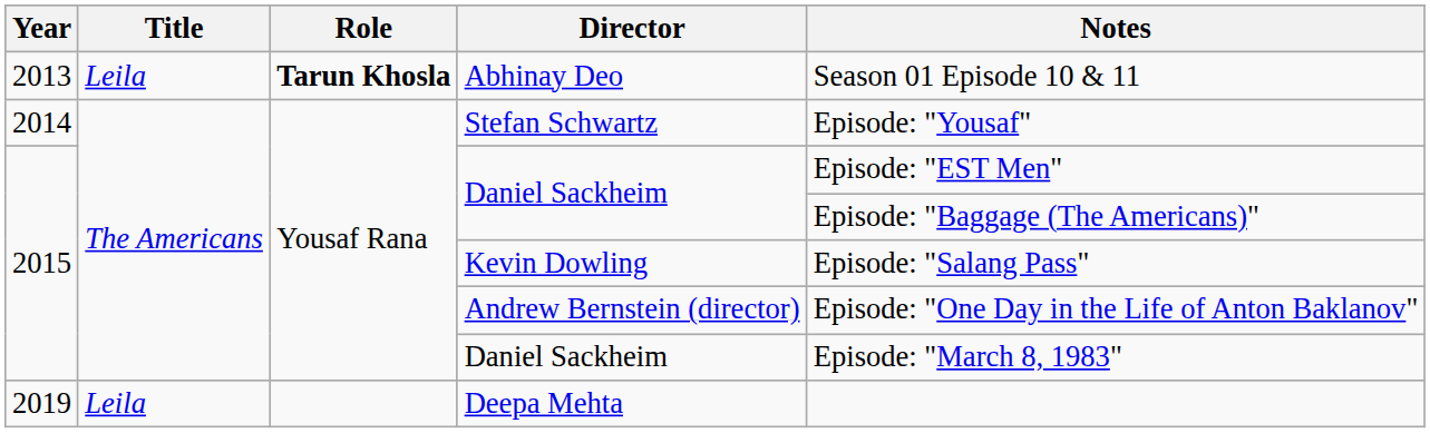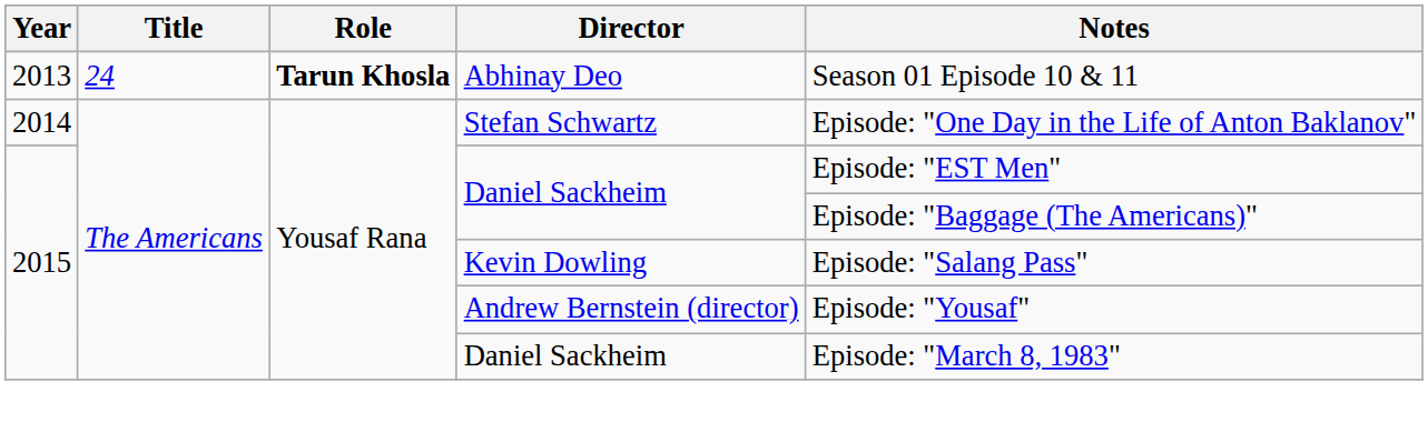 <table class="wikitable">
 <tr style="background:#ccc; text-align:center;">
 <th>Year</th>
 <th>Title</th>
 <th>Role</th>
 <th>Director</th>
 <th>Notes</th>
 </tr>
 <tr>
 <td>2013</td>
-<td><em><a href='#'>Leila</a></em></td>
+<td><em><a href='#'>24</a> </em></td>
 <td><strong>Tarun Khosla</strong></td>
 <td><a href='#'>Abhinay Deo</a></td>
 <td>Season 01 Episode 10 & 11</td>
 </tr>
 <tr>
 <td>2014</td>
 <td rowspan = '6'><em><a href='#'>The Americans</a></em></td>
 <td rowspan = '6'>Yousaf Rana</td>
 <td><a href='#'>Stefan Schwartz</a></td>
-<td>Episode: "<a href='#'>Yousaf</a>"</td>
+<td>Episode: "<a href='#'>One Day in the Life of Anton Baklanov</a>"</td>
 </tr>
 <tr>
 <td rowspan = '5'>2015</td>
 <td rowspan = '2'><a href='#'>Daniel Sackheim</a></td>
 <td>Episode: "<a href='#'>EST Men</a>"</td>
 </tr>
 <tr>
 <td>Episode: "<a href='#'>Baggage (The Americans)</a>"</td>
 </tr>
 <tr>
 <td><a href='#'>Kevin Dowling</a></td>
 <td>Episode: "<a href='#'>Salang Pass</a>"</td>
 </tr>
 <tr>
 <td><a href='#'>Andrew Bernstein (director)</a></td>
-<td>Episode: "<a href='#'>One Day in the Life of Anton Baklanov</a>"</td>
+<td>Episode: "<a href='#'>Yousaf</a>"</td>
 </tr>
 <tr>
 <td>Daniel Sackheim</td>
 <td>Episode: "<a href='#'>March 8, 1983</a>"</td>
 </tr>
-<tr>
-<td>2019</td>
-<td><em><a href='#'>Leila</a></em></td>
-<td></td>
-<td><a href='#'>Deepa Mehta</a></td>
-<td></td>
-</tr>
 </table>
